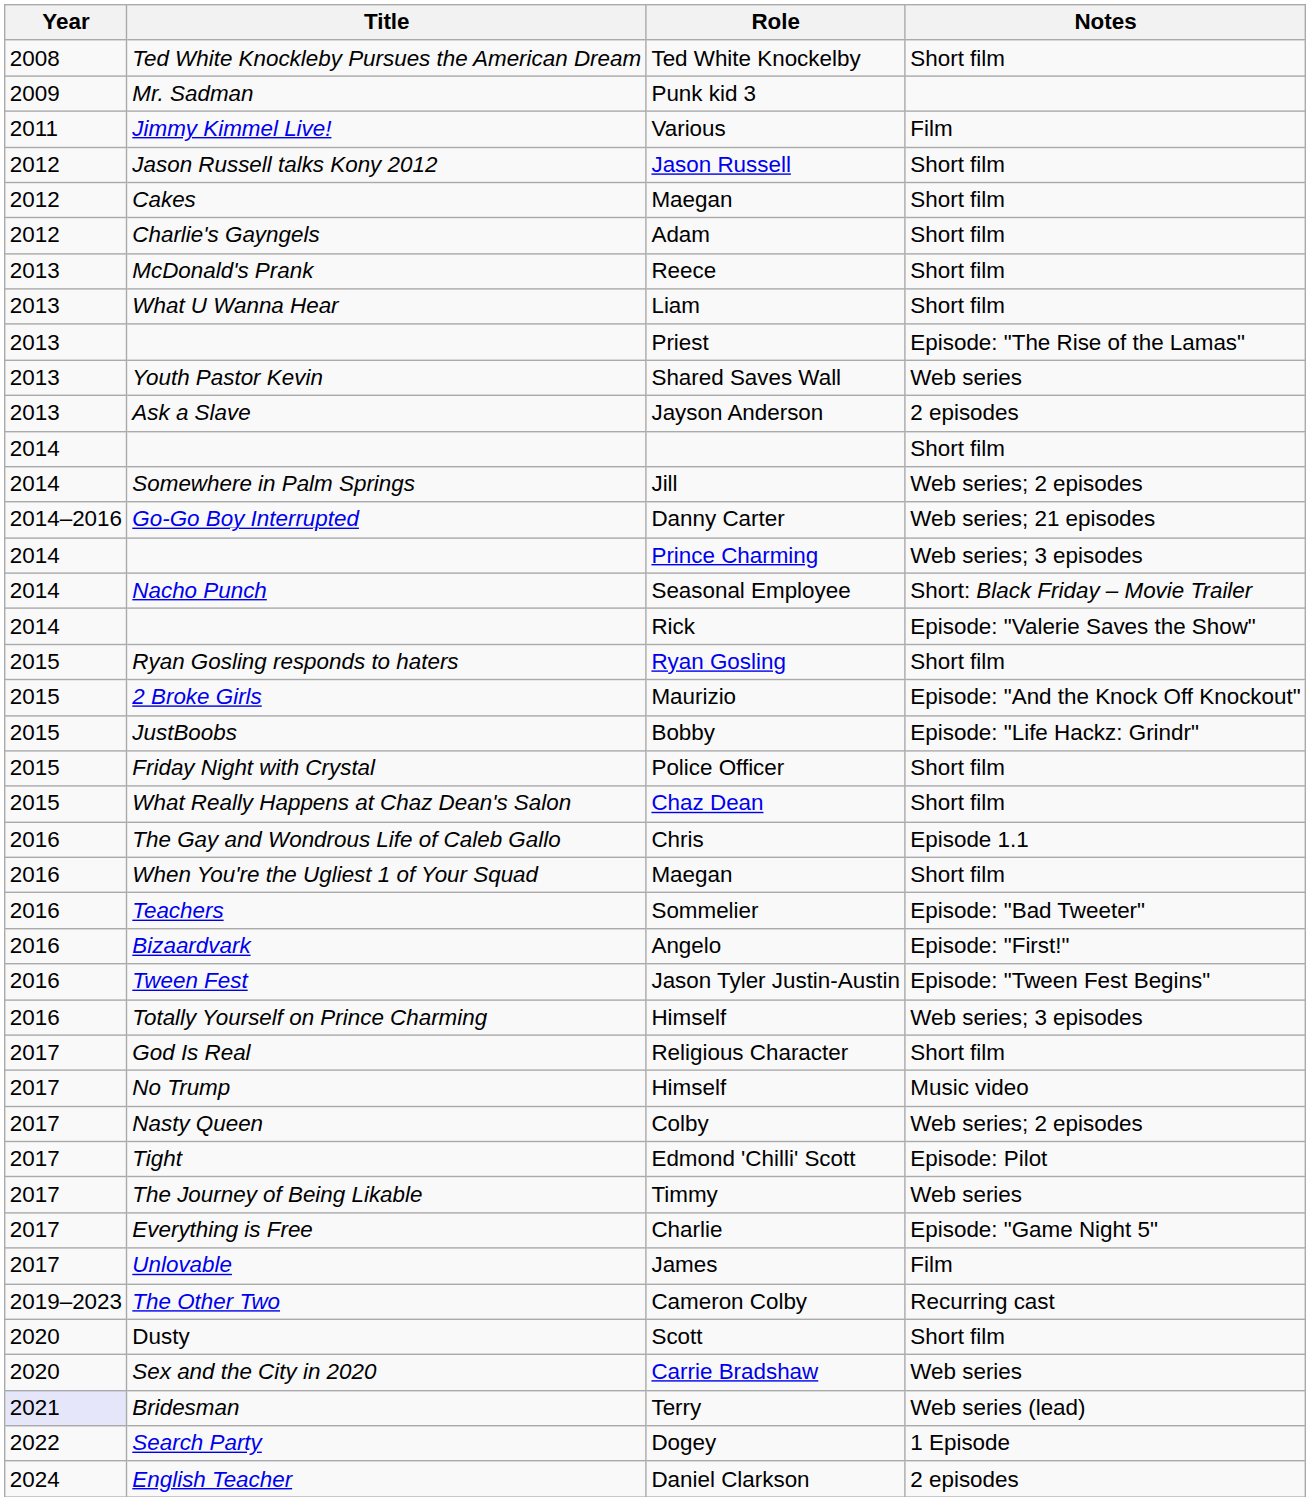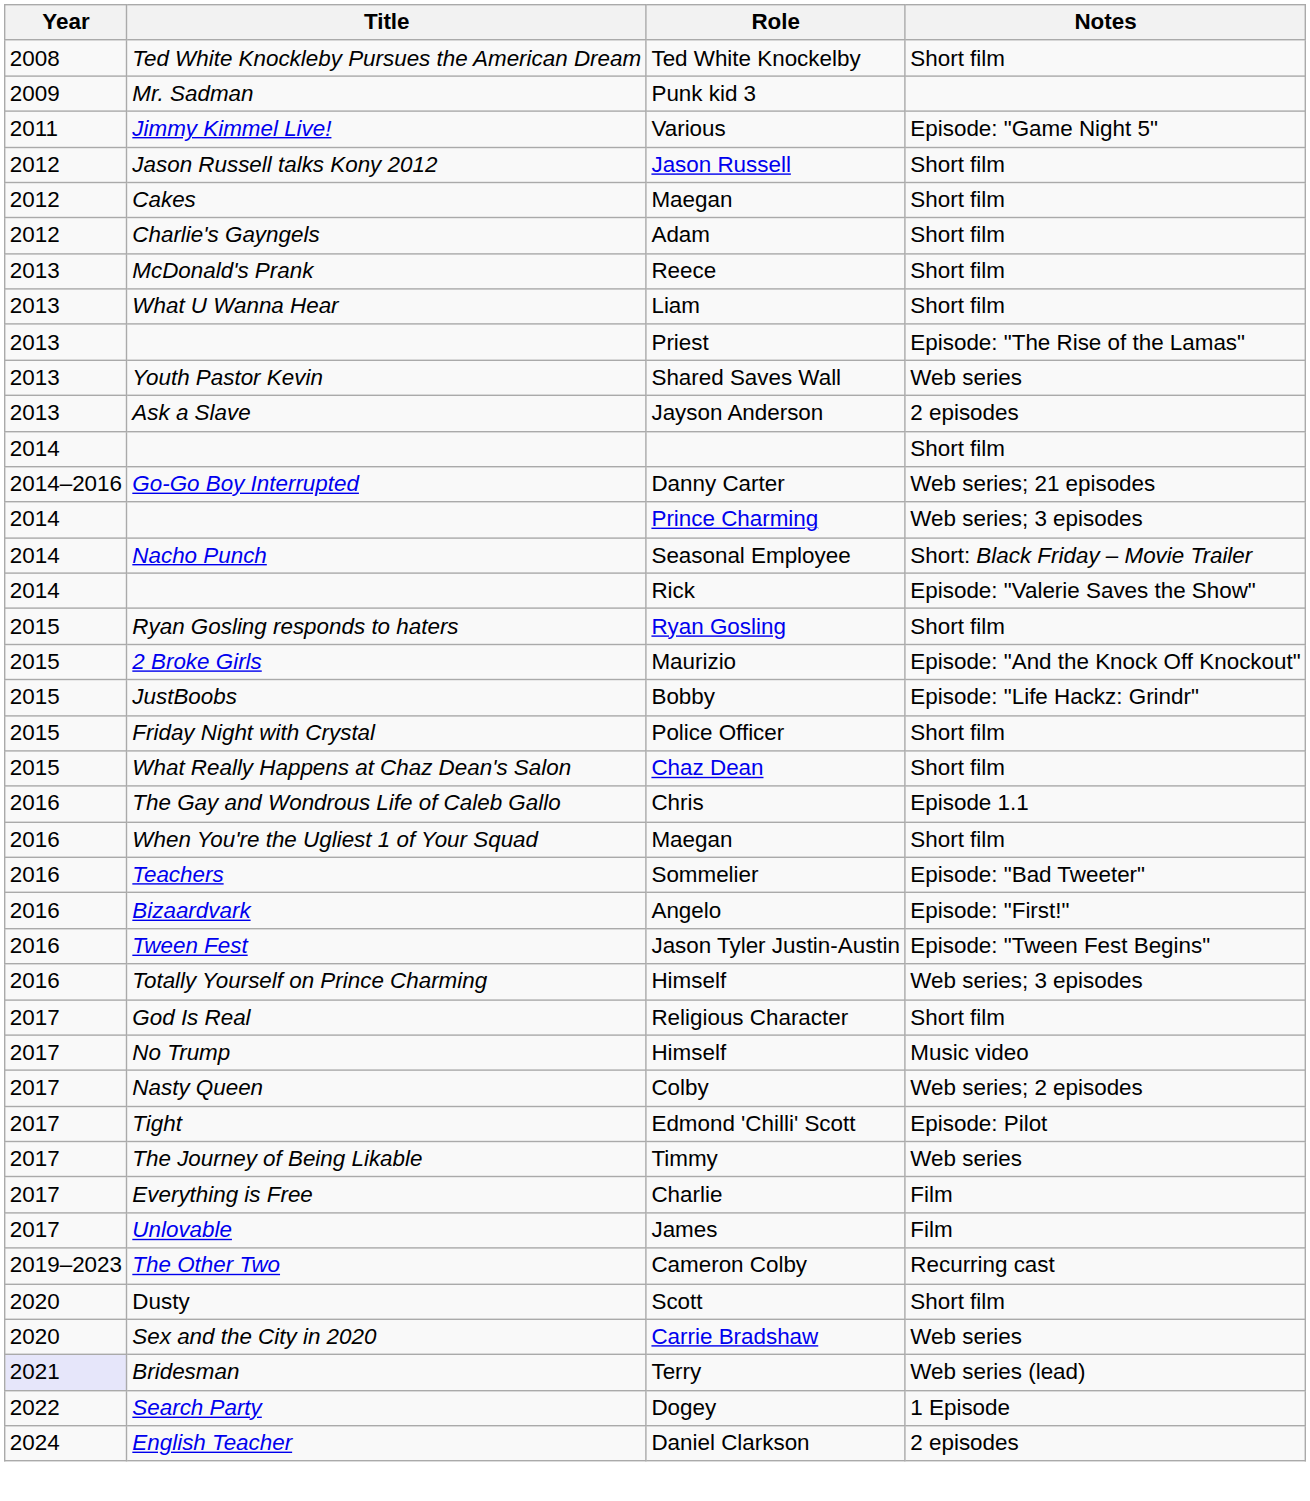 <table class="wikitable sortable">
 <tr>
 <th>Year</th>
 <th>Title</th>
 <th>Role</th>
 <th class="unsortable">Notes</th>
 </tr>
 <tr>
 <td>2008</td>
 <td><em>Ted White Knockleby Pursues the American Dream</em></td>
 <td>Ted White Knockelby</td>
 <td>Short film</td>
 </tr>
 <tr>
 <td>2009</td>
 <td><em>Mr. Sadman</em></td>
 <td>Punk kid 3</td>
 <td></td>
 </tr>
 <tr>
 <td>2011</td>
 <td><em><a href='#'>Jimmy Kimmel Live!</a></em></td>
 <td>Various</td>
-<td>Film</td>
+<td>Episode: "Game Night 5"</td>
 </tr>
 <tr>
 <td>2012</td>
 <td><em>Jason Russell talks Kony 2012</em></td>
 <td><a href='#'>Jason Russell</a></td>
 <td>Short film</td>
 </tr>
 <tr>
 <td>2012</td>
 <td><em>Cakes</em></td>
 <td>Maegan</td>
 <td>Short film</td>
 </tr>
 <tr>
 <td>2012</td>
 <td><em>Charlie's Gayngels</em></td>
 <td>Adam</td>
 <td>Short film</td>
 </tr>
 <tr>
 <td>2013</td>
 <td><em>McDonald's Prank</em></td>
 <td>Reece</td>
 <td>Short film</td>
 </tr>
 <tr>
 <td>2013</td>
 <td><em>What U Wanna Hear</em></td>
 <td>Liam</td>
 <td>Short film</td>
 </tr>
 <tr>
 <td>2013</td>
 <td><em></em></td>
 <td>Priest</td>
 <td>Episode: "The Rise of the Lamas"</td>
 </tr>
 <tr>
 <td>2013</td>
 <td><em>Youth Pastor Kevin</em></td>
 <td>Shared Saves Wall</td>
 <td>Web series</td>
 </tr>
 <tr>
 <td>2013</td>
 <td><em>Ask a Slave</em></td>
 <td>Jayson Anderson</td>
 <td>2 episodes</td>
 </tr>
 <tr>
 <td>2014</td>
 <td><em></em></td>
 <td></td>
 <td>Short film</td>
-</tr>
-<tr>
-<td>2014</td>
-<td><em>Somewhere in Palm Springs</em></td>
-<td>Jill</td>
-<td>Web series; 2 episodes</td>
 </tr>
 <tr>
 <td>2014–2016</td>
 <td><em><a href='#'>Go-Go Boy Interrupted</a></em></td>
 <td>Danny Carter</td>
 <td>Web series; 21 episodes</td>
 </tr>
 <tr>
 <td>2014</td>
 <td><em></em></td>
 <td><a href='#'>Prince Charming</a></td>
 <td>Web series; 3 episodes</td>
 </tr>
 <tr>
 <td>2014</td>
 <td><em><a href='#'>Nacho Punch</a></em></td>
 <td>Seasonal Employee</td>
 <td>Short: <em>Black Friday – Movie Trailer</em></td>
 </tr>
 <tr>
 <td>2014</td>
 <td><em></em></td>
 <td>Rick</td>
 <td>Episode: "Valerie Saves the Show"</td>
 </tr>
 <tr>
 <td>2015</td>
 <td><em>Ryan Gosling responds to haters</em></td>
 <td><a href='#'>Ryan Gosling</a></td>
 <td>Short film</td>
 </tr>
 <tr>
 <td>2015</td>
 <td><em><a href='#'>2 Broke Girls</a></em></td>
 <td>Maurizio</td>
 <td>Episode: "And the Knock Off Knockout"</td>
 </tr>
 <tr>
 <td>2015</td>
 <td><em>JustBoobs</em></td>
 <td>Bobby</td>
 <td>Episode: "Life Hackz: Grindr"</td>
 </tr>
 <tr>
 <td>2015</td>
 <td><em>Friday Night with Crystal</em></td>
 <td>Police Officer</td>
 <td>Short film</td>
 </tr>
 <tr>
 <td>2015</td>
 <td><em>What Really Happens at Chaz Dean's Salon</em></td>
 <td><a href='#'>Chaz Dean</a></td>
 <td>Short film</td>
 </tr>
 <tr>
 <td>2016</td>
 <td><em>The Gay and Wondrous Life of Caleb Gallo </em></td>
 <td>Chris</td>
 <td>Episode 1.1</td>
 </tr>
 <tr>
 <td>2016</td>
 <td><em>When You're the Ugliest 1 of Your Squad</em></td>
 <td>Maegan</td>
 <td>Short film</td>
 </tr>
 <tr>
 <td>2016</td>
 <td><em><a href='#'>Teachers</a></em></td>
 <td>Sommelier</td>
 <td>Episode: "Bad Tweeter"</td>
 </tr>
 <tr>
 <td>2016</td>
 <td><em><a href='#'>Bizaardvark</a></em></td>
 <td>Angelo</td>
 <td>Episode: "First!"</td>
 </tr>
 <tr>
 <td>2016</td>
 <td><em><a href='#'>Tween Fest</a></em></td>
 <td>Jason Tyler Justin-Austin</td>
 <td>Episode: "Tween Fest Begins"</td>
 </tr>
 <tr>
 <td>2016</td>
 <td><em>Totally Yourself on Prince Charming</em></td>
 <td>Himself</td>
 <td>Web series; 3 episodes</td>
 </tr>
 <tr>
 <td>2017</td>
 <td><em>God Is Real</em></td>
 <td>Religious Character</td>
 <td>Short film</td>
 </tr>
 <tr>
 <td>2017</td>
 <td><em>No Trump</em></td>
 <td>Himself</td>
 <td>Music video</td>
 </tr>
 <tr>
 <td>2017</td>
 <td><em>Nasty Queen</em></td>
 <td>Colby</td>
 <td>Web series; 2 episodes</td>
 </tr>
 <tr>
 <td>2017</td>
 <td><em>Tight</em></td>
 <td>Edmond 'Chilli' Scott</td>
 <td>Episode: Pilot</td>
 </tr>
 <tr>
 <td>2017</td>
 <td><em>The Journey of Being Likable</em></td>
 <td>Timmy</td>
 <td>Web series</td>
 </tr>
 <tr>
 <td>2017</td>
 <td><em>Everything is Free </em></td>
 <td>Charlie</td>
-<td>Episode: "Game Night 5"</td>
+<td>Film</td>
 </tr>
 <tr>
 <td>2017</td>
 <td><em><a href='#'>Unlovable</a></em></td>
 <td>James</td>
 <td>Film</td>
 </tr>
 <tr>
 <td>2019–2023</td>
 <td><em><a href='#'>The Other Two</a></em></td>
 <td>Cameron Colby</td>
 <td>Recurring cast</td>
 </tr>
 <tr>
 <td>2020</td>
 <td>Dusty</td>
 <td>Scott</td>
 <td>Short film</td>
 </tr>
 <tr>
 <td>2020</td>
 <td><em>Sex and the City in 2020</em></td>
 <td><a href='#'>Carrie Bradshaw</a></td>
 <td>Web series</td>
 </tr>
 <tr>
 <td style="background: lavender;">2021</td>
 <td><em>Bridesman</em></td>
 <td>Terry</td>
 <td>Web series (lead)</td>
 </tr>
 <tr>
 <td>2022</td>
 <td><em><a href='#'>Search Party</a></em></td>
 <td>Dogey</td>
 <td>1 Episode</td>
 </tr>
 <tr>
 <td>2024</td>
 <td><em><a href='#'>English Teacher</a></em></td>
 <td>Daniel Clarkson</td>
 <td>2 episodes</td>
 </tr>
 </table>
